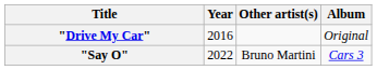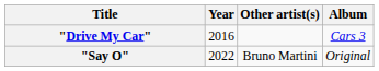 <table class="wikitable plainrowheaders" style="text-align:center;">
 <tr>
 <th scope="col" style="width:15em;">Title</th>
 <th scope="col">Year</th>
 <th scope="col">Other artist(s)</th>
 <th scope="col">Album</th>
 </tr>
 <tr>
 <th scope="row">"<a href='#'>Drive My Car</a>"</th>
 <td>2016</td>
 <td></td>
-<td><em>Original</em></td>
+<td><em><a href='#'>Cars 3</a></em></td>
 </tr>
 <tr>
 <th scope="row">"Say O"</th>
 <td>2022</td>
 <td>Bruno Martini</td>
-<td><em><a href='#'>Cars 3</a></em></td>
+<td><em>Original</em></td>
 </tr>
 </table>
